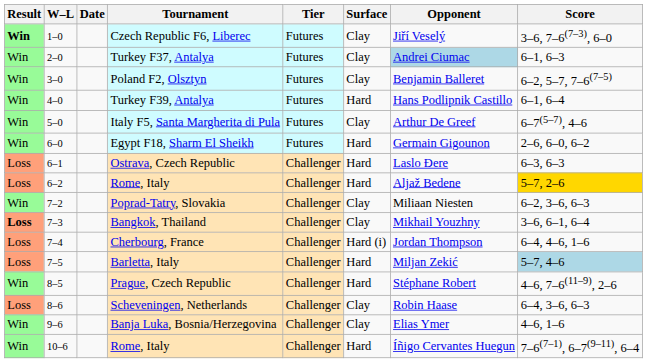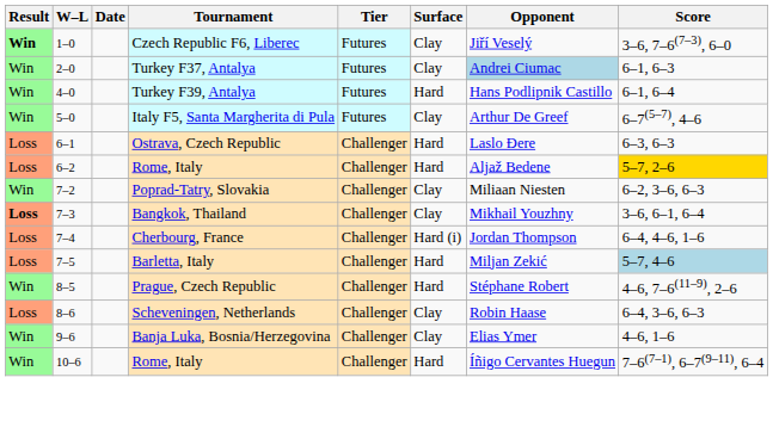 <table class="sortable wikitable">
 <tr>
 <th>Result</th>
 <th class="unsortable">W–L</th>
 <th>Date</th>
 <th>Tournament</th>
 <th>Tier</th>
 <th>Surface</th>
 <th>Opponent</th>
 <th class="unsortable">Score</th>
 </tr>
 <tr>
 <td style="background:#98fb98;"><strong>Win</strong></td>
 <td><small>1–0</small></td>
 <td></td>
 <td style="background:#cffcff;">Czech Republic F6, <a href='#'>Liberec</a></td>
 <td style="background:#cffcff;">Futures</td>
 <td>Clay</td>
 <td> <a href='#'>Jiří Veselý</a></td>
 <td>3–6, 7–6<sup>(7–3)</sup>, 6–0</td>
 </tr>
 <tr>
 <td style="background:#98fb98;">Win</td>
 <td><small>2–0</small></td>
 <td></td>
 <td style="background:#cffcff;">Turkey F37, <a href='#'>Antalya</a></td>
 <td style="background:#cffcff;">Futures</td>
 <td>Clay</td>
 <td style="background: lightblue;"> <a href='#'>Andrei Ciumac</a></td>
 <td>6–1, 6–3</td>
 </tr>
 <tr>
 <td style="background:#98fb98;">Win</td>
-<td><small>3–0</small></td>
-<td></td>
-<td style="background:#cffcff;">Poland F2, <a href='#'>Olsztyn</a></td>
-<td style="background:#cffcff;">Futures</td>
-<td>Clay</td>
-<td> <a href='#'>Benjamin Balleret</a></td>
-<td>6–2, 5–7, 7–6<sup>(7–5)</sup></td>
-</tr>
-<tr>
-<td style="background:#98fb98;">Win</td>
 <td><small>4–0</small></td>
 <td></td>
 <td style="background:#cffcff;">Turkey F39, <a href='#'>Antalya</a></td>
 <td style="background:#cffcff;">Futures</td>
 <td>Hard</td>
 <td> <a href='#'>Hans Podlipnik Castillo</a></td>
 <td>6–1, 6–4</td>
 </tr>
 <tr>
 <td style="background:#98fb98;">Win</td>
 <td><small>5–0</small></td>
 <td></td>
 <td style="background:#cffcff;">Italy F5, <a href='#'>Santa Margherita di Pula</a></td>
 <td style="background:#cffcff;">Futures</td>
 <td>Clay</td>
 <td> <a href='#'>Arthur De Greef</a></td>
 <td>6–7<sup>(5–7)</sup>, 4–6</td>
-</tr>
-<tr>
-<td style="background:#98fb98;">Win</td>
-<td><small>6–0</small></td>
-<td></td>
-<td style="background:#cffcff;">Egypt F18, <a href='#'>Sharm El Sheikh</a></td>
-<td style="background:#cffcff;">Futures</td>
-<td>Hard</td>
-<td> <a href='#'>Germain Gigounon</a></td>
-<td>2–6, 6–0, 6–2</td>
 </tr>
 <tr>
 <td style="background:#ffa07a;">Loss</td>
 <td><small>6–1</small></td>
 <td><a href='#'></a></td>
 <td style="background:moccasin;"><a href='#'>Ostrava</a>, Czech Republic</td>
 <td style="background:moccasin;">Challenger</td>
 <td>Hard</td>
 <td> <a href='#'>Laslo Đere</a></td>
 <td>6–3, 6–3</td>
 </tr>
 <tr>
 <td style="background:#ffa07a;">Loss</td>
 <td><small>6–2</small></td>
 <td><a href='#'></a></td>
 <td style="background:moccasin;"><a href='#'>Rome</a>, Italy</td>
 <td style="background:moccasin;">Challenger</td>
 <td>Hard</td>
 <td> <a href='#'>Aljaž Bedene</a></td>
 <td style="background: gold;">5–7, 2–6</td>
 </tr>
 <tr>
 <td style="background:#98fb98;">Win</td>
 <td><small>7–2</small></td>
 <td><a href='#'></a></td>
 <td style="background:moccasin;"><a href='#'>Poprad-Tatry</a>, Slovakia</td>
 <td style="background:moccasin;">Challenger</td>
 <td>Clay</td>
 <td> Miliaan Niesten</td>
 <td>6–2, 3–6, 6–3</td>
 </tr>
 <tr>
 <td style="background:#ffa07a;"><strong>Loss</strong></td>
 <td><small>7–3</small></td>
 <td><a href='#'></a></td>
 <td style="background:moccasin;"><a href='#'>Bangkok</a>, Thailand</td>
 <td style="background:moccasin;">Challenger</td>
 <td>Clay</td>
 <td> <a href='#'>Mikhail Youzhny</a></td>
 <td>3–6, 6–1, 6–4</td>
 </tr>
 <tr>
 <td style="background:#ffa07a;">Loss</td>
 <td><small>7–4</small></td>
 <td><a href='#'></a></td>
 <td style="background:moccasin;"><a href='#'>Cherbourg</a>, France</td>
 <td style="background:moccasin;">Challenger</td>
 <td>Hard (i)</td>
 <td> <a href='#'>Jordan Thompson</a></td>
 <td>6–4, 4–6, 1–6</td>
 </tr>
 <tr>
 <td style="background:#ffa07a;">Loss</td>
 <td><small>7–5</small></td>
 <td><a href='#'></a></td>
 <td style="background:moccasin;"><a href='#'>Barletta</a>, Italy</td>
 <td style="background:moccasin;">Challenger</td>
 <td>Hard</td>
 <td> <a href='#'>Miljan Zekić</a></td>
 <td style="background: lightblue;">5–7, 4–6</td>
 </tr>
 <tr>
 <td style="background:#98fb98;">Win</td>
 <td><small>8–5</small></td>
 <td><a href='#'></a></td>
 <td style="background:moccasin;"><a href='#'>Prague</a>, Czech Republic</td>
 <td style="background:moccasin;">Challenger</td>
 <td>Hard</td>
 <td> <a href='#'>Stéphane Robert</a></td>
 <td>4–6, 7–6<sup>(11–9)</sup>, 2–6</td>
 </tr>
 <tr>
 <td style="background:#ffa07a;">Loss</td>
 <td><small>8–6</small></td>
 <td><a href='#'></a></td>
 <td style="background:moccasin;"><a href='#'>Scheveningen</a>, Netherlands</td>
 <td style="background:moccasin;">Challenger</td>
 <td>Clay</td>
 <td> <a href='#'>Robin Haase</a></td>
 <td>6–4, 3–6, 6–3</td>
 </tr>
 <tr>
 <td style="background:#98fb98;">Win</td>
 <td><small>9–6</small></td>
 <td><a href='#'></a></td>
 <td style="background:moccasin;"><a href='#'>Banja Luka</a>, Bosnia/Herzegovina</td>
 <td style="background:moccasin;">Challenger</td>
 <td>Clay</td>
 <td> <a href='#'>Elias Ymer</a></td>
 <td>4–6, 1–6</td>
 </tr>
 <tr>
 <td style="background:#98fb98;">Win</td>
 <td><small>10–6</small></td>
 <td><a href='#'></a></td>
 <td style="background:moccasin;"><a href='#'>Rome</a>, Italy</td>
 <td style="background:moccasin;">Challenger</td>
 <td>Hard</td>
 <td> <a href='#'>Íñigo Cervantes Huegun</a></td>
 <td>7–6<sup>(7–1)</sup>, 6–7<sup>(9–11)</sup>, 6–4</td>
 </tr>
 </table>
